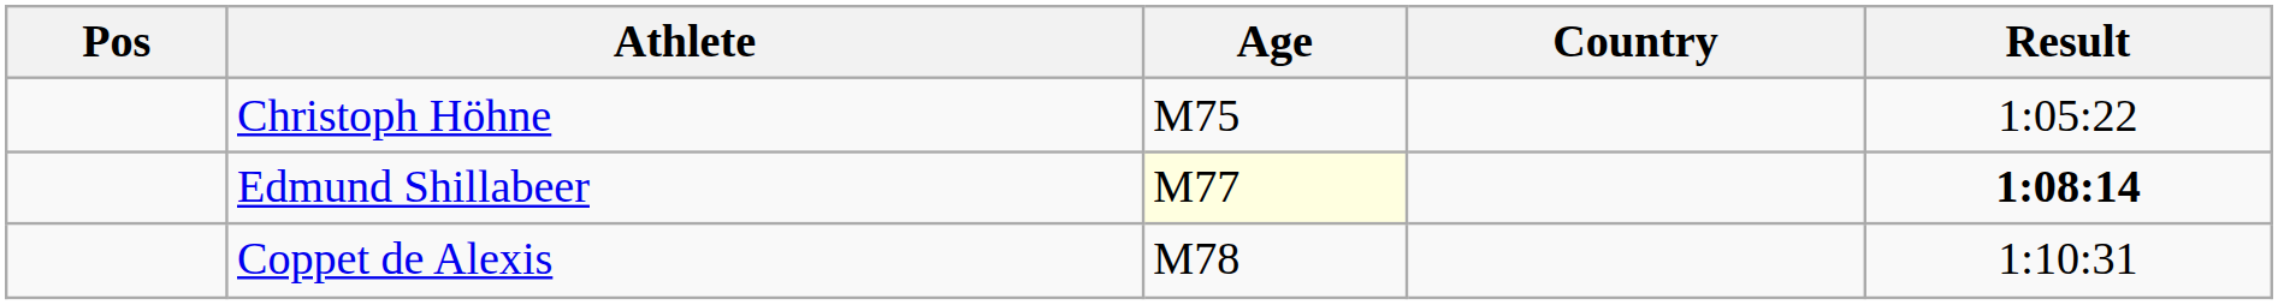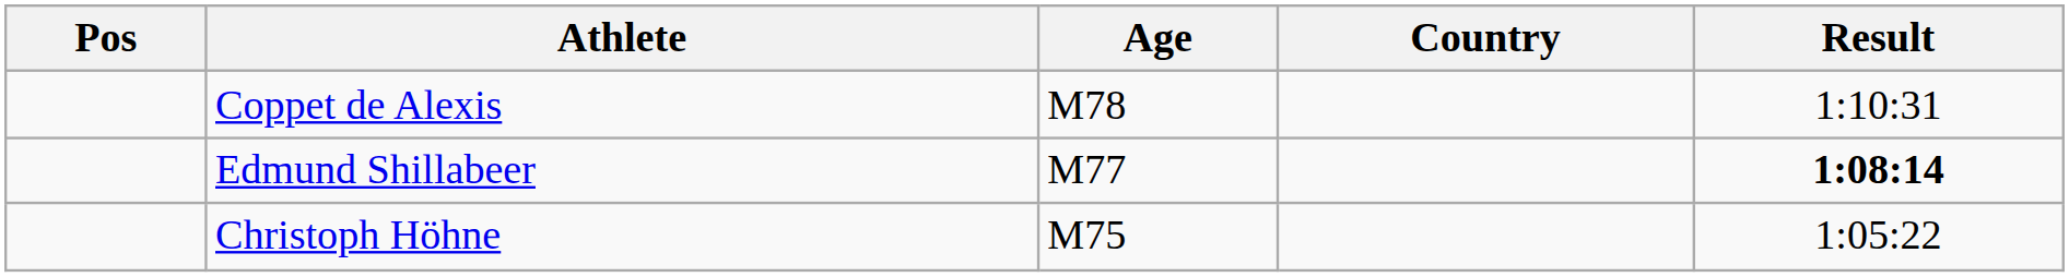 <table class="wikitable"  style="text-align:center; width:50%;">
 <tr>
 <th>Pos</th>
 <th>Athlete</th>
 <th>Age</th>
 <th>Country</th>
 <th>Result</th>
 </tr>
 <tr>
 <td align=center></td>
+<td align=left><a href='#'>Coppet de Alexis</a></td>
+<td align=left>M78</td>
+<td align=left></td>
+<td>1:10:31</td>
+</tr>
+<tr>
+<td align=center></td>
+<td align=left><a href='#'>Edmund Shillabeer</a></td>
+<td align=left>M77</td>
+<td align=left></td>
+<td><strong>1:08:14</strong></td>
+</tr>
+<tr>
+<td align=center></td>
 <td align=left><a href='#'>Christoph Höhne</a></td>
 <td align=left>M75</td>
 <td align=left></td>
 <td>1:05:22</td>
 </tr>
-<tr>
-<td align=center></td>
-<td align=left><a href='#'>Edmund Shillabeer</a></td>
-<td align=left style="background: lightyellow;">M77</td>
-<td align=left></td>
-<td><strong>1:08:14</strong></td>
-</tr>
-<tr>
-<td align=center></td>
-<td align=left><a href='#'>Coppet de Alexis</a></td>
-<td align=left>M78</td>
-<td align=left></td>
-<td>1:10:31</td>
-</tr>
 </table>
